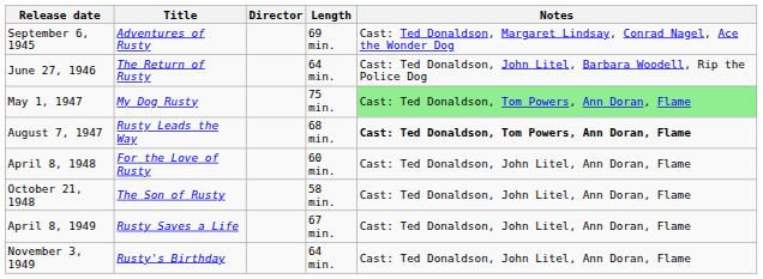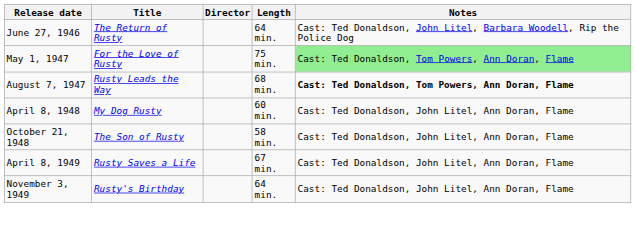 <table class="wikitable sortable">
 <tr>
 <th>Release date</th>
 <th>Title</th>
 <th>Director</th>
 <th>Length</th>
 <th class="unsortable">Notes</th>
-</tr>
-<tr>
-<td>September 6, 1945</td>
-<td><em><a href='#'>Adventures of Rusty</a></em></td>
-<td></td>
-<td>69 min.</td>
-<td>Cast: <a href='#'>Ted Donaldson</a>, <a href='#'>Margaret Lindsay</a>, <a href='#'>Conrad Nagel</a>, <a href='#'>Ace the Wonder Dog</a></td>
 </tr>
 <tr>
 <td>June 27, 1946</td>
 <td><em><a href='#'>The Return of Rusty </a></em></td>
 <td></td>
 <td>64 min.</td>
 <td>Cast: Ted Donaldson, <a href='#'>John Litel</a>, <a href='#'>Barbara Woodell</a>, Rip the Police Dog</td>
 </tr>
 <tr>
 <td>May 1, 1947</td>
-<td><em><a href='#'>My Dog Rusty</a></em></td>
+<td><em><a href='#'>For the Love of Rusty</a></em></td>
 <td></td>
 <td>75 min.</td>
 <td style="background: lightgreen;">Cast: Ted Donaldson, <a href='#'>Tom Powers</a>, <a href='#'>Ann Doran</a>, <a href='#'>Flame</a></td>
 </tr>
 <tr>
 <td>August 7, 1947</td>
 <td><em><a href='#'>Rusty Leads the Way</a></em></td>
 <td></td>
 <td>68 min.</td>
 <td><strong>Cast: Ted Donaldson, Tom Powers, Ann Doran, Flame</strong></td>
 </tr>
 <tr>
 <td>April 8, 1948</td>
-<td><em><a href='#'>For the Love of Rusty</a></em></td>
+<td><em><a href='#'>My Dog Rusty</a></em></td>
 <td></td>
 <td>60 min.</td>
 <td>Cast: Ted Donaldson, John Litel, Ann Doran, Flame</td>
 </tr>
 <tr>
 <td>October 21, 1948</td>
 <td><em><a href='#'>The Son of Rusty </a></em></td>
 <td></td>
 <td>58 min.</td>
 <td>Cast: Ted Donaldson, John Litel, Ann Doran, Flame</td>
 </tr>
 <tr>
 <td>April 8, 1949</td>
 <td><em><a href='#'>Rusty Saves a Life</a></em></td>
 <td></td>
 <td>67 min.</td>
 <td>Cast: Ted Donaldson, John Litel, Ann Doran, Flame</td>
 </tr>
 <tr>
 <td>November 3, 1949</td>
 <td><em><a href='#'>Rusty's Birthday</a></em></td>
 <td></td>
 <td>64 min.</td>
 <td>Cast: Ted Donaldson, John Litel, Ann Doran, Flame</td>
 </tr>
 </table>
